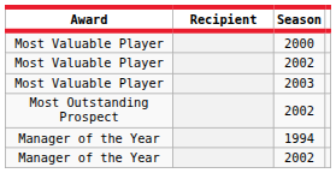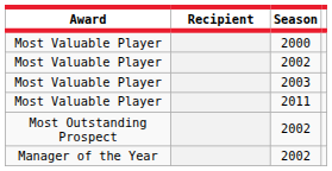 <table class="wikitable sortable plainrowheaders" style="text-align:center">
 <tr>
 <th width="170px" scope="col" style="background-color:#ffffff; border-top:#EA1C2D 5px solid; border-bottom:#EA1C2D 5px solid">Award</th>
 <th width="100px" scope="col" style="background-color:#ffffff; border-top:#EA1C2D 5px solid; border-bottom:#EA1C2D 5px solid">Recipient</th>
 <th scope="col" style="background-color:#ffffff; border-top:#EA1C2D 5px solid; border-bottom:#EA1C2D 5px solid">Season</th>
 <th class="unsortable" scope="col" style="background-color:#ffffff; border-top:#EA1C2D 5px solid; border-bottom:#EA1C2D 5px solid"></th>
 </tr>
 <tr>
 <td>Most Valuable Player</td>
 <th scope="row" style="text-align:center"></th>
 <td>2000</td>
 <td></td>
 </tr>
 <tr>
 <td>Most Valuable Player</td>
 <th scope="row" style="text-align:center"></th>
 <td>2002</td>
 <td></td>
 </tr>
 <tr>
 <td>Most Valuable Player</td>
 <th scope="row" style="text-align:center"></th>
 <td>2003</td>
 <td></td>
 </tr>
 <tr>
+<td>Most Valuable Player</td>
+<th scope="row" style="text-align:center"></th>
+<td>2011</td>
+<td></td>
+</tr>
+<tr>
 <td>Most Outstanding Prospect</td>
 <th scope="row" style="text-align:center"></th>
 <td>2002</td>
-<td></td>
-</tr>
-<tr>
-<td>Manager of the Year</td>
-<th scope="row" style="text-align:center"></th>
-<td>1994</td>
 <td></td>
 </tr>
 <tr>
 <td>Manager of the Year</td>
 <th scope="row" style="text-align:center"></th>
 <td>2002</td>
 <td></td>
 </tr>
 </table>
